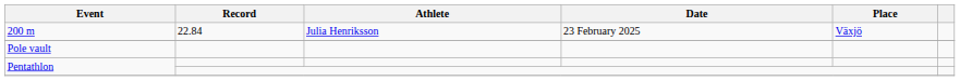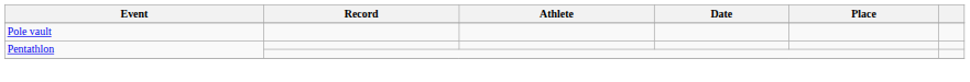 <table class="wikitable sortable" style="font-size:90%; width: 100%;">
 <tr>
 <th>Event</th>
 <th>Record</th>
 <th>Athlete</th>
 <th>Date</th>
 <th>Place</th>
 <th></th>
-</tr>
-<tr>
-<td><a href='#'>200 m</a></td>
-<td>22.84 </td>
-<td><a href='#'>Julia Henriksson</a></td>
-<td>23 February 2025</td>
-<td><a href='#'>Växjö</a></td>
-<td></td>
 </tr>
 <tr>
 </tr>
 <tr>
 <td><a href='#'>Pole vault</a></td>
 <td></td>
 <td></td>
 <td></td>
 <td></td>
 <td></td>
 </tr>
 <tr>
 <td rowspan=2><a href='#'>Pentathlon</a></td>
 <td></td>
 <td></td>
 <td></td>
 <td></td>
 <td></td>
 </tr>
 <tr>
 <td colspan=4></td>
 <td></td>
 </tr>
 <tr>
 </tr>
 </table>
